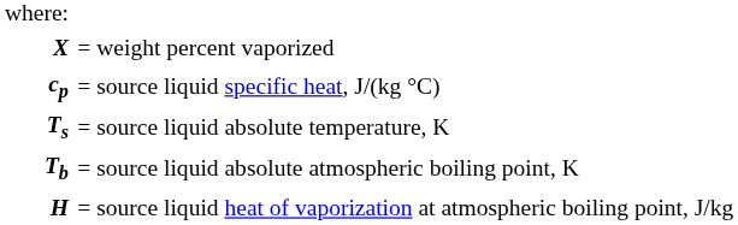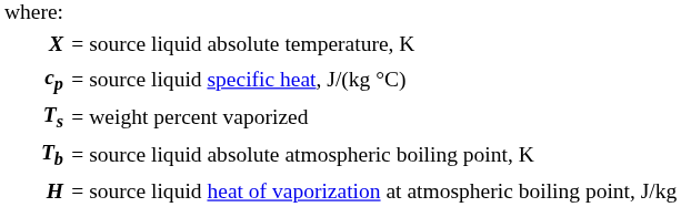 <table border="0" cellpadding="2">
 <tr>
 <td align=right>where:</td>
 <td> </td>
 </tr>
 <tr>
 <th align=right><em>X</em></th>
-<td align=left>= weight percent vaporized</td>
+<td align=left>= source liquid absolute temperature, K</td>
 </tr>
 <tr>
 <th align=right><em>c<sub>p</sub></em></th>
 <td align=left>= source liquid <a href='#'>specific heat</a>, J/(kg °C)</td>
 </tr>
 <tr>
 <th align=right><em>T<sub>s</sub></em></th>
-<td align=left>= source liquid absolute temperature, K</td>
+<td align=left>= weight percent vaporized</td>
 </tr>
 <tr>
 <th align=right><em>T<sub>b</sub></em></th>
 <td align=left>= source liquid absolute atmospheric boiling point, K</td>
 </tr>
 <tr>
 <th align=right><em>H</em></th>
 <td align=left>= source liquid <a href='#'>heat of vaporization</a> at atmospheric boiling point, J/kg</td>
 </tr>
 </table>
